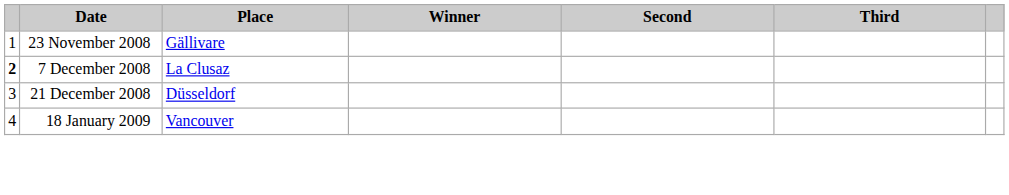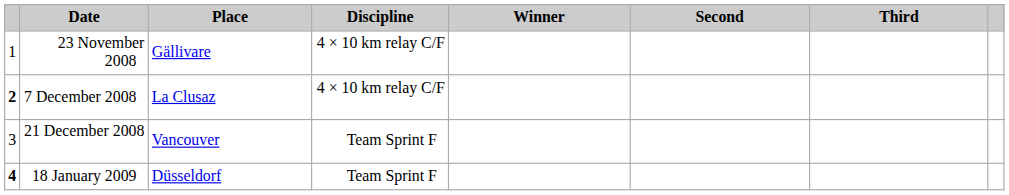 <table class="wikitable plainrowheaders" style="background:#fff; font-size:86%; line-height:16px; border:grey solid 1px; border-collapse:collapse;">
 <tr style="background:#ccc; text-align:center;">
 <th scope="col" style="background:#ccc; width=20 px;"></th>
 <th scope="col" style="background:#ccc; width:120px;">Date</th>
 <th scope="col" style="background:#ccc; width:160px;">Place</th>
+<th scope="col" style="background:#ccc; width:130px;">Discipline</th>
 <th scope="col" style="background:#ccc; width:185px;">Winner</th>
 <th scope="col" style="background:#ccc; width:185px;">Second</th>
 <th scope="col" style="background:#ccc; width:185px;">Third</th>
 <th scope="col" style="background:#ccc; width:10px;"></th>
 </tr>
 <tr>
 <td align=center>1</td>
 <td align=right>23 November 2008  </td>
 <td> <a href='#'>Gällivare</a></td>
+<td align=right>4 × 10 km relay C/F  </td>
 <td></td>
 <td></td>
 <td></td>
 <td></td>
 </tr>
 <tr>
 <td align=center><strong>2</strong></td>
 <td align=right>7 December 2008  </td>
 <td> <a href='#'>La Clusaz</a></td>
+<td align=right>4 × 10 km relay C/F  </td>
 <td></td>
 <td></td>
 <td></td>
 <td></td>
 </tr>
 <tr>
 <td align=center>3</td>
 <td align=right>21 December 2008  </td>
-<td> <a href='#'>Düsseldorf</a></td>
+<td> <a href='#'>Vancouver</a></td>
+<td align=right>Team Sprint F  </td>
 <td></td>
 <td></td>
 <td></td>
 <td></td>
 </tr>
 <tr>
-<td align=center>4</td>
+<td align=center><strong>4</strong></td>
 <td align=right>18 January 2009  </td>
-<td> <a href='#'>Vancouver</a></td>
+<td> <a href='#'>Düsseldorf</a></td>
+<td align=right>Team Sprint F  </td>
 <td></td>
 <td></td>
 <td></td>
 <td></td>
 </tr>
 </table>
